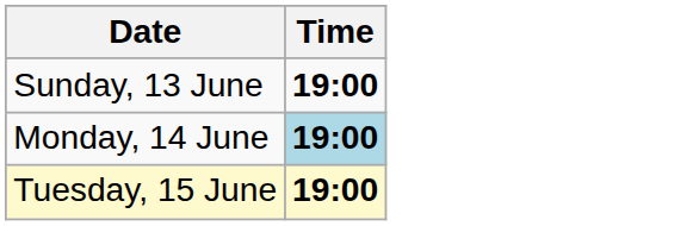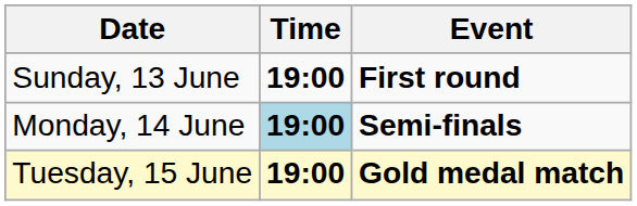 <table class = "wikitable">
 <tr>
 <th>Date</th>
 <th>Time</th>
+<th>Event</th>
 </tr>
 <tr>
 <td>Sunday, 13 June</td>
 <td><strong>19:00</strong></td>
+<td><strong>First round</strong></td>
 </tr>
 <tr>
 <td>Monday, 14 June</td>
 <td style="background: lightblue;"><strong>19:00</strong></td>
+<td><strong>Semi-finals</strong></td>
 </tr>
 <tr style="background-color:lemonchiffon;">
 <td>Tuesday, 15 June</td>
 <td><strong>19:00</strong></td>
+<td><strong>Gold medal match</strong></td>
 </tr>
 </table>
